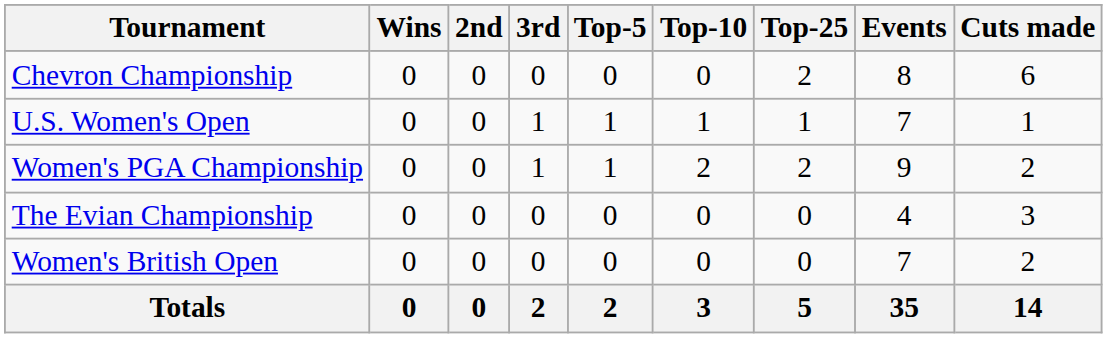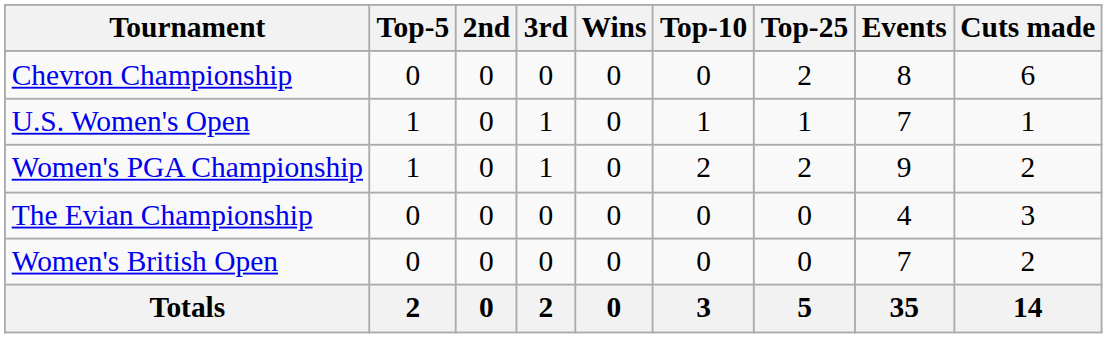 <table class=wikitable style=text-align:center>
 <tr>
 <th>Tournament</th>
-<th>Wins</th>
+<th>Top-5</th>
 <th>2nd</th>
 <th>3rd</th>
-<th>Top-5</th>
+<th>Wins</th>
 <th>Top-10</th>
 <th>Top-25</th>
 <th>Events</th>
 <th>Cuts made</th>
 </tr>
 <tr>
 <td align=left><a href='#'>Chevron Championship</a></td>
 <td>0</td>
 <td>0</td>
 <td>0</td>
 <td>0</td>
 <td>0</td>
 <td>2</td>
 <td>8</td>
 <td>6</td>
 </tr>
 <tr>
 <td align=left><a href='#'>U.S. Women's Open</a></td>
-<td>0</td>
+<td>1</td>
 <td>0</td>
 <td>1</td>
-<td>1</td>
+<td>0</td>
 <td>1</td>
 <td>1</td>
 <td>7</td>
 <td>1</td>
 </tr>
 <tr>
 <td align=left><a href='#'>Women's PGA Championship</a></td>
-<td>0</td>
+<td>1</td>
 <td>0</td>
 <td>1</td>
-<td>1</td>
+<td>0</td>
 <td>2</td>
 <td>2</td>
 <td>9</td>
 <td>2</td>
 </tr>
 <tr>
 <td align=left><a href='#'>The Evian Championship</a></td>
 <td>0</td>
 <td>0</td>
 <td>0</td>
 <td>0</td>
 <td>0</td>
 <td>0</td>
 <td>4</td>
 <td>3</td>
 </tr>
 <tr>
 <td align=left><a href='#'>Women's British Open</a></td>
 <td>0</td>
 <td>0</td>
 <td>0</td>
 <td>0</td>
 <td>0</td>
 <td>0</td>
 <td>7</td>
 <td>2</td>
 </tr>
 <tr>
 <th>Totals</th>
-<th>0</th>
+<th>2</th>
 <th>0</th>
 <th>2</th>
-<th>2</th>
+<th>0</th>
 <th>3</th>
 <th>5</th>
 <th>35</th>
 <th>14</th>
 </tr>
 </table>
